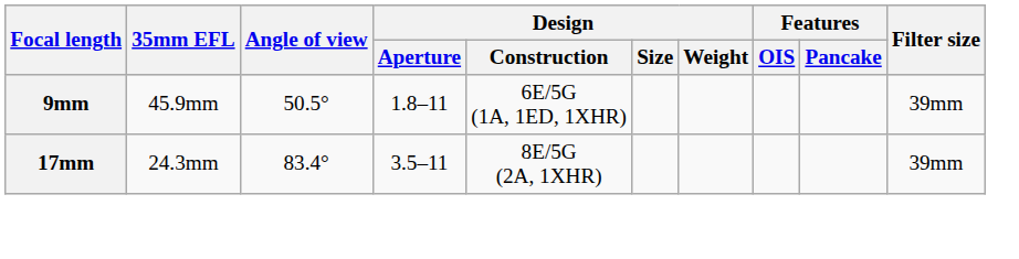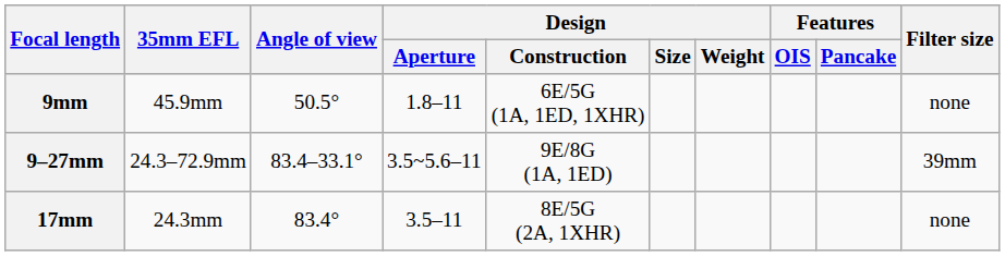 <table class="wikitable sortable" style="text-align:center; font-size:80%;">
 <tr bgcolor="#CCCCCC">
 <th data-sort-type="number" rowspan=2><a href='#'>Focal length</a></th>
 <th data-sort-type="number" rowspan=2><a href='#'>35mm EFL</a></th>
 <th data-sort-type="number" rowspan=2><a href='#'>Angle of view</a></th>
 <th colspan=4>Design</th>
 <th colspan=2>Features</th>
 <th rowspan=2>Filter size</th>
 </tr>
 <tr>
 <th><a href='#'>Aperture</a></th>
 <th data-sort-type="number">Construction</th>
 <th data-sort-type="number">Size</th>
 <th data-sort-type="number">Weight</th>
 <th><a href='#'>OIS</a></th>
 <th><a href='#'>Pancake</a></th>
 </tr>
 <tr>
 <th align="left">9mm</th>
 <td>45.9mm</td>
 <td>50.5°</td>
 <td>1.8–11</td>
 <td>6E/5G<br>(1A, 1ED, 1XHR)</td>
 <td></td>
 <td></td>
 <td></td>
 <td></td>
+<td>none</td>
+</tr>
+<tr>
+<th align="left">9–27mm</th>
+<td>24.3–72.9mm</td>
+<td>83.4–33.1°</td>
+<td>3.5~5.6–11</td>
+<td>9E/8G<br>(1A, 1ED)</td>
+<td></td>
+<td></td>
+<td></td>
+<td></td>
 <td>39mm</td>
 </tr>
 <tr>
 <th align="left">17mm</th>
 <td>24.3mm</td>
 <td>83.4°</td>
 <td>3.5–11</td>
 <td>8E/5G<br>(2A, 1XHR)</td>
 <td></td>
 <td></td>
 <td></td>
 <td></td>
-<td>39mm</td>
+<td>none</td>
 </tr>
 </table>
